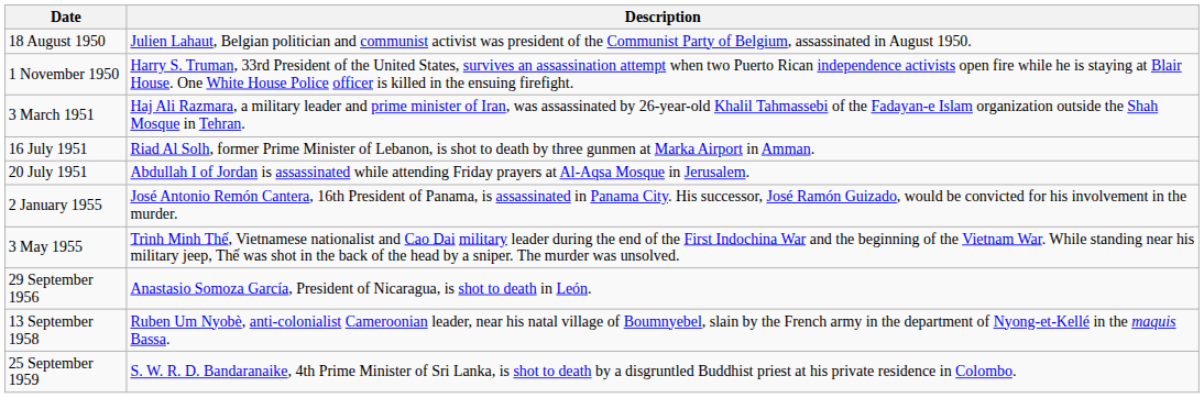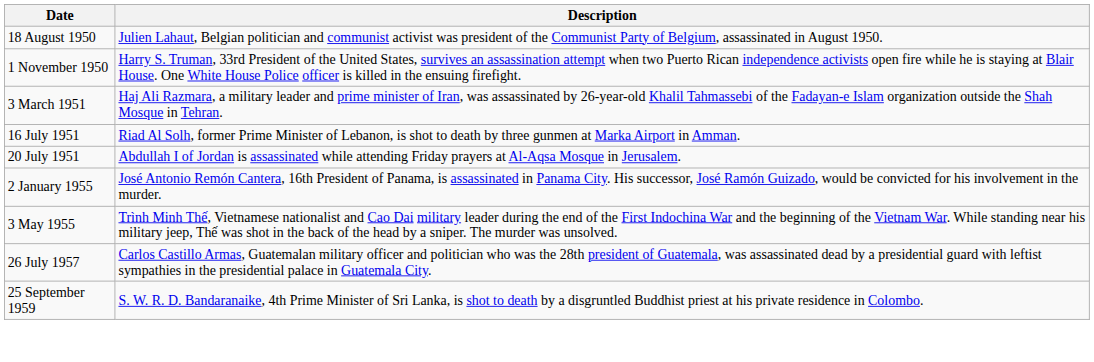 <table class="wikitable mw-collapsible sortable">
 <tr>
 <th style="width:120px;">Date</th>
 <th>Description</th>
 </tr>
 <tr>
 <td>18 August 1950</td>
 <td><a href='#'>Julien Lahaut</a>, Belgian politician and <a href='#'>communist</a> activist was president of the <a href='#'>Communist Party of Belgium</a>, assassinated in August 1950.</td>
 </tr>
 <tr>
 <td>1 November 1950</td>
 <td><a href='#'>Harry S. Truman</a>, 33rd President of the United States, <a href='#'>survives an assassination attempt</a> when two Puerto Rican <a href='#'>independence activists</a> open fire while he is staying at <a href='#'>Blair House</a>. One <a href='#'>White House Police</a> <a href='#'>officer</a> is killed in the ensuing firefight.</td>
 </tr>
 <tr>
 <td>3 March 1951</td>
 <td><a href='#'>Haj Ali Razmara</a>, a military leader and <a href='#'>prime minister of Iran</a>, was assassinated by 26-year-old <a href='#'>Khalil Tahmassebi</a> of the <a href='#'>Fadayan-e Islam</a> organization outside the <a href='#'>Shah Mosque</a> in <a href='#'>Tehran</a>.</td>
 </tr>
 <tr>
 <td>16 July 1951</td>
 <td><a href='#'>Riad Al Solh</a>, former Prime Minister of Lebanon, is shot to death by three gunmen at <a href='#'>Marka Airport</a> in <a href='#'>Amman</a>.</td>
 </tr>
 <tr>
 <td>20 July 1951</td>
 <td><a href='#'>Abdullah I of Jordan</a> is <a href='#'>assassinated</a> while attending Friday prayers at <a href='#'>Al-Aqsa Mosque</a> in <a href='#'>Jerusalem</a>.</td>
 </tr>
 <tr>
 <td>2 January 1955</td>
 <td><a href='#'>José Antonio Remón Cantera</a>, 16th President of Panama, is <a href='#'>assassinated</a> in <a href='#'>Panama City</a>. His successor, <a href='#'>José Ramón Guizado</a>, would be convicted for his involvement in the murder.</td>
 </tr>
 <tr>
 <td>3 May 1955</td>
 <td><a href='#'>Trình Minh Thế</a>, Vietnamese nationalist and <a href='#'>Cao Dai</a> <a href='#'>military</a> leader during the end of the <a href='#'>First Indochina War</a> and the beginning of the <a href='#'>Vietnam War</a>. While standing near his military jeep, Thế was shot in the back of the head by a sniper. The murder was unsolved.</td>
 </tr>
 <tr>
-<td>29 September 1956</td>
-<td><a href='#'>Anastasio Somoza García</a>, President of Nicaragua, is <a href='#'>shot to death</a> in <a href='#'>León</a>.</td>
-</tr>
-<tr>
-<td>13 September 1958</td>
-<td><a href='#'>Ruben Um Nyobè</a>, <a href='#'>anti-colonialist</a> <a href='#'>Cameroonian</a> leader, near his natal village of <a href='#'>Boumnyebel</a>, slain by the French army in the department of <a href='#'>Nyong-et-Kellé</a> in the <em><a href='#'>maquis</a></em> <a href='#'>Bassa</a>.</td>
+<td>26 July 1957</td>
+<td><a href='#'>Carlos Castillo Armas</a>, Guatemalan military officer and politician who was the 28th <a href='#'>president of Guatemala</a>, was assassinated dead by a presidential guard with leftist sympathies in the presidential palace in <a href='#'>Guatemala City</a>.</td>
 </tr>
 <tr>
 <td>25 September 1959</td>
 <td><a href='#'>S. W. R. D. Bandaranaike</a>, 4th Prime Minister of Sri Lanka, is <a href='#'>shot to death</a> by a disgruntled Buddhist priest at his private residence in <a href='#'>Colombo</a>.</td>
 </tr>
 </table>
